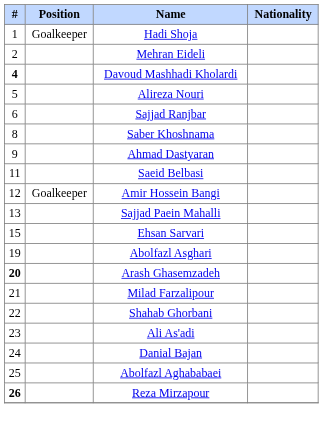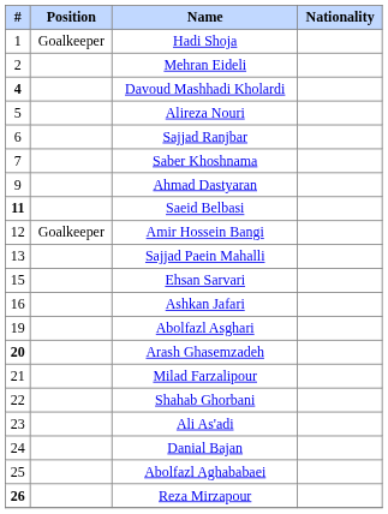 <table border=1 style="border-collapse:collapse; font-size:90%;" cellpadding=3 cellspacing=0 width=30%>
 <tr bgcolor=#C1D8FF>
 <th width=2%>#</th>
 <th width=5%>Position</th>
 <th width=10%>Name</th>
 <th width=5%>Nationality</th>
 </tr>
 <tr align=center>
 <td>1</td>
 <td>Goalkeeper</td>
 <td><a href='#'>Hadi Shoja</a></td>
 <td></td>
 </tr>
 <tr align=center>
 <td>2</td>
 <td></td>
 <td><a href='#'>Mehran Eideli</a></td>
 <td></td>
 </tr>
 <tr align=center>
 <td><strong>4</strong></td>
 <td></td>
 <td><a href='#'>Davoud Mashhadi Kholardi</a></td>
 <td></td>
 </tr>
 <tr align=center>
 <td>5</td>
 <td></td>
 <td><a href='#'>Alireza Nouri</a></td>
 <td></td>
 </tr>
 <tr align=center>
 <td>6</td>
 <td></td>
 <td><a href='#'>Sajjad Ranjbar</a></td>
 <td></td>
 </tr>
 <tr align=center>
-<td>8</td>
+<td>7</td>
 <td></td>
 <td><a href='#'>Saber Khoshnama</a></td>
 <td></td>
 </tr>
 <tr align=center>
 <td>9</td>
 <td></td>
 <td><a href='#'>Ahmad Dastyaran</a></td>
 <td></td>
 </tr>
 <tr align=center>
-<td>11</td>
+<td><strong>11</strong></td>
 <td></td>
 <td><a href='#'>Saeid Belbasi</a></td>
 <td></td>
 </tr>
 <tr align=center>
 <td>12</td>
 <td>Goalkeeper</td>
 <td><a href='#'>Amir Hossein Bangi</a></td>
 <td></td>
 </tr>
 <tr align=center>
 <td>13</td>
 <td></td>
 <td><a href='#'>Sajjad Paein Mahalli</a></td>
 <td></td>
 </tr>
 <tr align=center>
 <td>15</td>
 <td></td>
 <td><a href='#'>Ehsan Sarvari</a></td>
+<td></td>
+</tr>
+<tr align=center>
+<td>16</td>
+<td></td>
+<td><a href='#'>Ashkan Jafari</a></td>
 <td></td>
 </tr>
 <tr align=center>
 <td>19</td>
 <td></td>
 <td><a href='#'>Abolfazl Asghari</a></td>
 <td></td>
 </tr>
 <tr align=center>
 <td><strong>20</strong></td>
 <td></td>
 <td><a href='#'>Arash Ghasemzadeh</a></td>
 <td></td>
 </tr>
 <tr align=center>
 <td>21</td>
 <td></td>
 <td><a href='#'>Milad Farzalipour</a></td>
 <td></td>
 </tr>
 <tr align=center>
 <td>22</td>
 <td></td>
 <td><a href='#'>Shahab Ghorbani</a></td>
 <td></td>
 </tr>
 <tr align=center>
 <td>23</td>
 <td></td>
 <td><a href='#'>Ali As'adi</a></td>
 <td></td>
 </tr>
 <tr align=center>
 <td>24</td>
 <td></td>
 <td><a href='#'>Danial Bajan</a></td>
 <td></td>
 </tr>
 <tr align=center>
 <td>25</td>
 <td></td>
 <td><a href='#'>Abolfazl Aghababaei</a></td>
 <td></td>
 </tr>
 <tr align=center>
 <td><strong>26</strong></td>
 <td></td>
 <td><a href='#'>Reza Mirzapour</a></td>
 <td></td>
 </tr>
 <tr align=center>
 </tr>
 </table>
